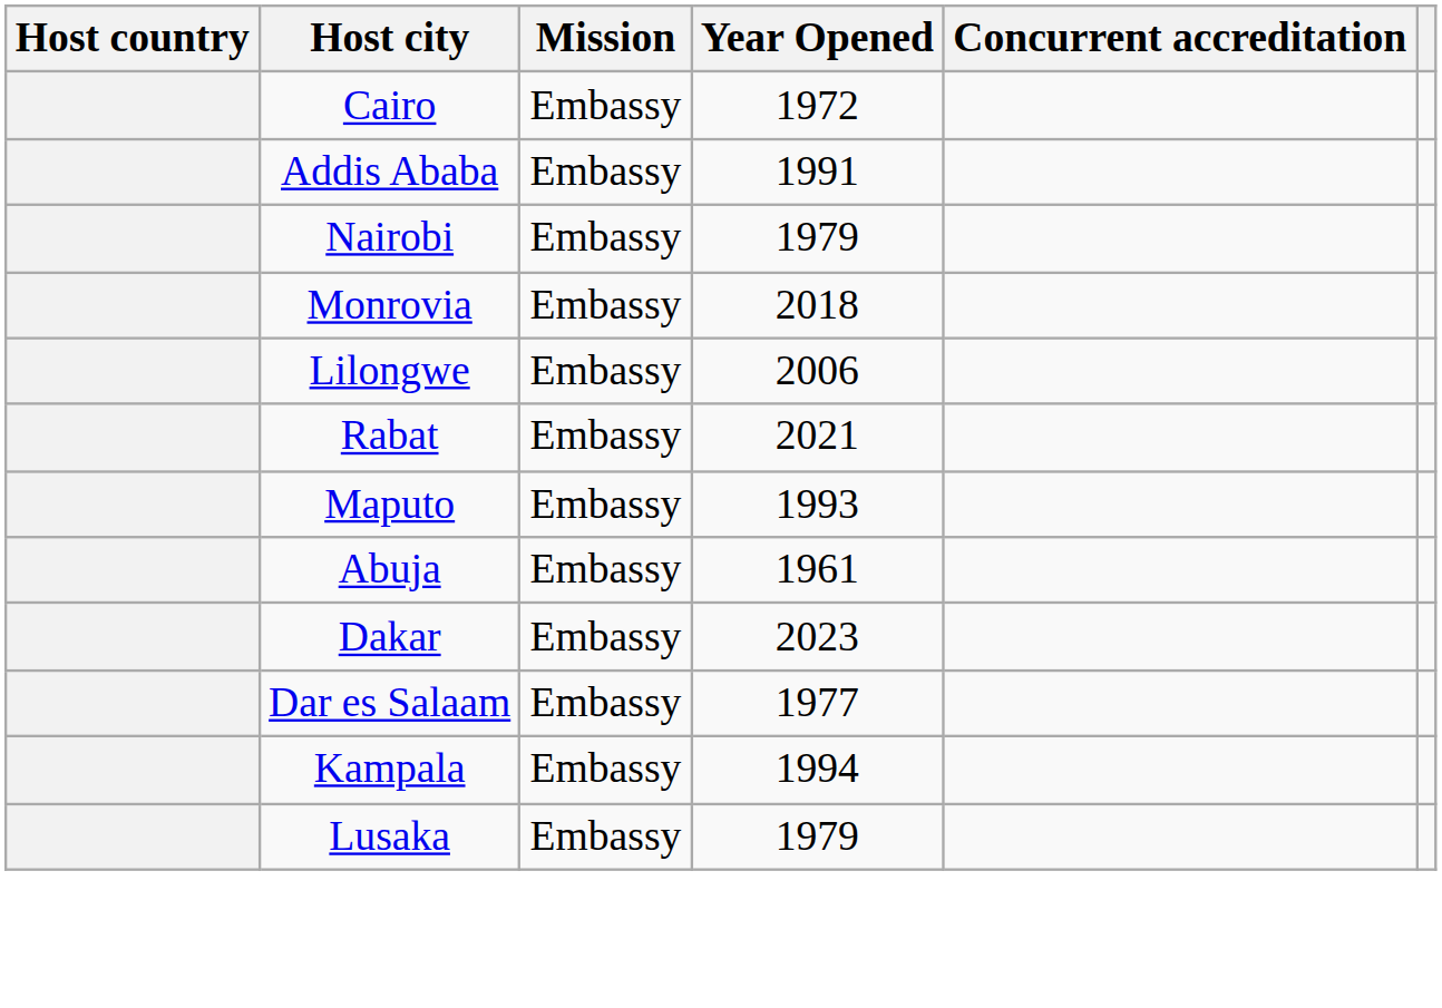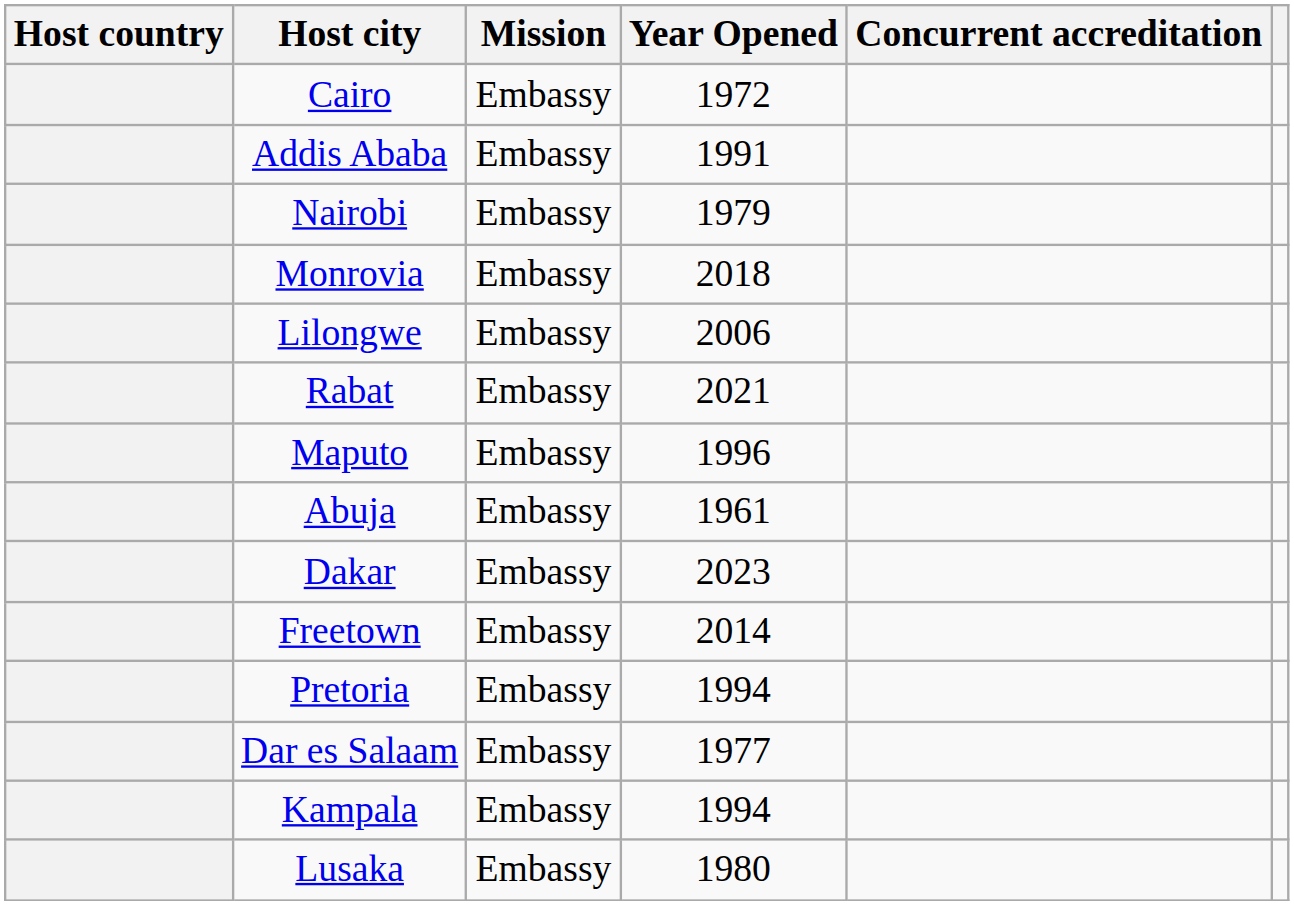 <table class="wikitable plainrowheaders" style="text-align:center;">
 <tr>
 <th scope="col">Host country</th>
 <th scope="col">Host city</th>
 <th scope="col">Mission</th>
 <th scope="col">Year Opened</th>
 <th scope="col">Concurrent accreditation</th>
 <th scope="col"></th>
 </tr>
 <tr>
 <th scope="row"></th>
 <td><a href='#'>Cairo</a></td>
 <td>Embassy</td>
 <td>1972</td>
 <td></td>
 <td></td>
 </tr>
 <tr>
 <th scope="row"></th>
 <td><a href='#'>Addis Ababa</a></td>
 <td>Embassy</td>
 <td>1991</td>
 <td></td>
 <td></td>
 </tr>
 <tr>
 <th scope="row"></th>
 <td><a href='#'>Nairobi</a></td>
 <td>Embassy</td>
 <td>1979</td>
 <td></td>
 <td></td>
 </tr>
 <tr>
 <th scope="row"></th>
 <td><a href='#'>Monrovia</a></td>
 <td>Embassy</td>
 <td>2018</td>
 <td></td>
 <td></td>
 </tr>
 <tr>
 <th scope="row"></th>
 <td><a href='#'>Lilongwe</a></td>
 <td>Embassy</td>
 <td>2006</td>
 <td></td>
 <td></td>
 </tr>
 <tr>
 <th scope="row"></th>
 <td><a href='#'>Rabat</a></td>
 <td>Embassy</td>
 <td>2021</td>
 <td></td>
 <td></td>
 </tr>
 <tr>
 <th scope="row"></th>
 <td><a href='#'>Maputo</a></td>
 <td>Embassy</td>
-<td>1993</td>
+<td>1996</td>
 <td></td>
 <td></td>
 </tr>
 <tr>
 <th scope="row"></th>
 <td><a href='#'>Abuja</a></td>
 <td>Embassy</td>
 <td>1961 </td>
 <td></td>
 <td></td>
 </tr>
 <tr>
 <th scope="row"></th>
 <td><a href='#'>Dakar</a></td>
 <td>Embassy</td>
 <td>2023</td>
+<td></td>
+<td></td>
+</tr>
+<tr>
+<th scope="row"></th>
+<td><a href='#'>Freetown</a></td>
+<td>Embassy</td>
+<td>2014</td>
+<td></td>
+<td></td>
+</tr>
+<tr>
+<th scope="row"></th>
+<td><a href='#'>Pretoria</a></td>
+<td>Embassy</td>
+<td>1994</td>
 <td></td>
 <td></td>
 </tr>
 <tr>
 <th scope="row"></th>
 <td><a href='#'>Dar es Salaam</a></td>
 <td>Embassy</td>
 <td>1977</td>
 <td></td>
 <td></td>
 </tr>
 <tr>
 <th scope="row"></th>
 <td><a href='#'>Kampala</a></td>
 <td>Embassy</td>
 <td>1994</td>
 <td></td>
 <td></td>
 </tr>
 <tr>
 <th scope="row"></th>
 <td><a href='#'>Lusaka</a></td>
 <td>Embassy</td>
-<td>1979</td>
+<td>1980</td>
 <td></td>
 <td></td>
 </tr>
 </table>
